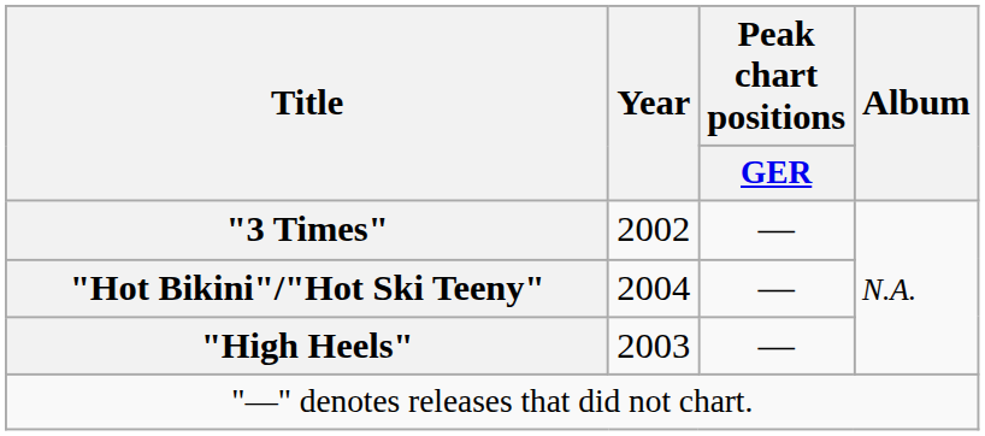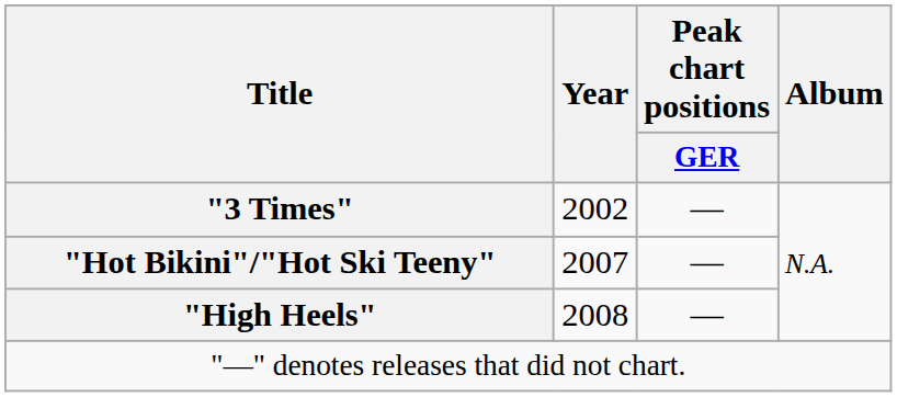 <table class="wikitable plainrowheaders" style="text-align:center;">
 <tr>
 <th scope="col" rowspan="2" style="width:16em;">Title</th>
 <th scope="col" rowspan="2">Year</th>
 <th scope="col" colspan="1">Peak chart positions</th>
 <th scope="col" rowspan="2">Album</th>
 </tr>
 <tr>
 <th style="width:3em;font-size:90%"><a href='#'>GER</a><br></th>
 </tr>
 <tr>
 <th scope="row">"3 Times"</th>
 <td rowspan=1>2002</td>
 <td>—</td>
 <td rowspan=3 align="left"><em><small>N.A.</small></em></td>
 </tr>
 <tr>
 <th scope="row">"Hot Bikini"/"Hot Ski Teeny"</th>
-<td>2004</td>
+<td>2007</td>
 <td>—</td>
 </tr>
 <tr>
 <th scope="row">"High Heels"</th>
-<td>2003</td>
+<td>2008</td>
 <td>—</td>
 </tr>
 <tr>
 <td colspan="18" style="font-size:90%;">"—" denotes releases that did not chart.</td>
 </tr>
 </table>
